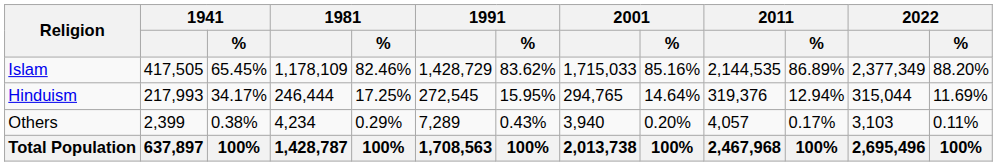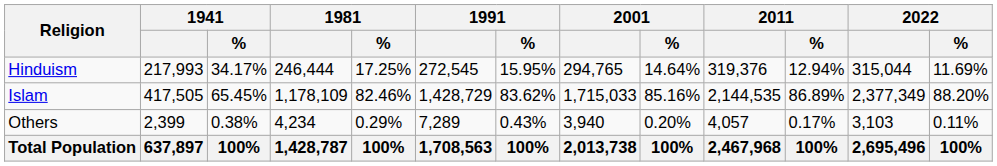 <table class="wikitable sortable">
 <tr>
 <th rowspan="2">Religion</th>
 <th colspan="2">1941</th>
 <th colspan="2">1981</th>
 <th colspan="2">1991</th>
 <th colspan="2">2001</th>
 <th colspan="2">2011</th>
 <th colspan="2">2022</th>
 </tr>
 <tr>
 <th></th>
 <th>%</th>
 <th></th>
 <th>%</th>
 <th></th>
 <th>%</th>
 <th></th>
 <th>%</th>
 <th></th>
 <th>%</th>
 <th></th>
 <th>%</th>
 </tr>
 <tr>
+<td><a href='#'>Hinduism</a> </td>
+<td>217,993</td>
+<td>34.17%</td>
+<td>246,444</td>
+<td>17.25%</td>
+<td>272,545</td>
+<td>15.95%</td>
+<td>294,765</td>
+<td>14.64%</td>
+<td>319,376</td>
+<td>12.94%</td>
+<td>315,044</td>
+<td>11.69%</td>
+</tr>
+<tr>
 <td><a href='#'>Islam</a> </td>
 <td>417,505</td>
 <td>65.45%</td>
 <td>1,178,109</td>
 <td>82.46%</td>
 <td>1,428,729</td>
 <td>83.62%</td>
 <td>1,715,033</td>
 <td>85.16%</td>
 <td>2,144,535</td>
 <td>86.89%</td>
 <td>2,377,349</td>
 <td>88.20%</td>
-</tr>
-<tr>
-<td><a href='#'>Hinduism</a> </td>
-<td>217,993</td>
-<td>34.17%</td>
-<td>246,444</td>
-<td>17.25%</td>
-<td>272,545</td>
-<td>15.95%</td>
-<td>294,765</td>
-<td>14.64%</td>
-<td>319,376</td>
-<td>12.94%</td>
-<td>315,044</td>
-<td>11.69%</td>
 </tr>
 <tr>
 <td>Others </td>
 <td>2,399</td>
 <td>0.38%</td>
 <td>4,234</td>
 <td>0.29%</td>
 <td>7,289</td>
 <td>0.43%</td>
 <td>3,940</td>
 <td>0.20%</td>
 <td>4,057</td>
 <td>0.17%</td>
 <td>3,103</td>
 <td>0.11%</td>
 </tr>
 <tr>
 <th>Total Population</th>
 <th>637,897</th>
 <th>100%</th>
 <th>1,428,787</th>
 <th>100%</th>
 <th>1,708,563</th>
 <th>100%</th>
 <th>2,013,738</th>
 <th>100%</th>
 <th>2,467,968</th>
 <th>100%</th>
 <th>2,695,496</th>
 <th>100%</th>
 </tr>
 </table>
